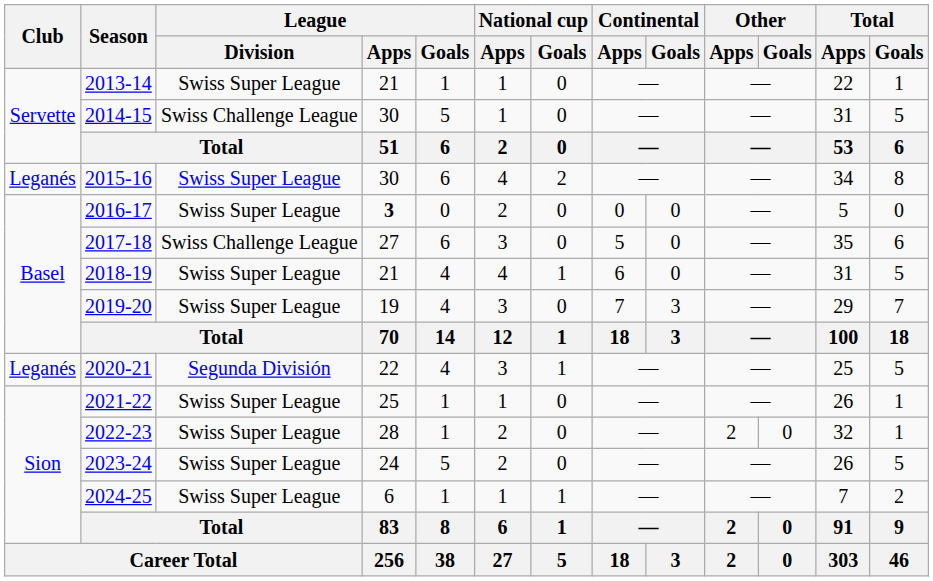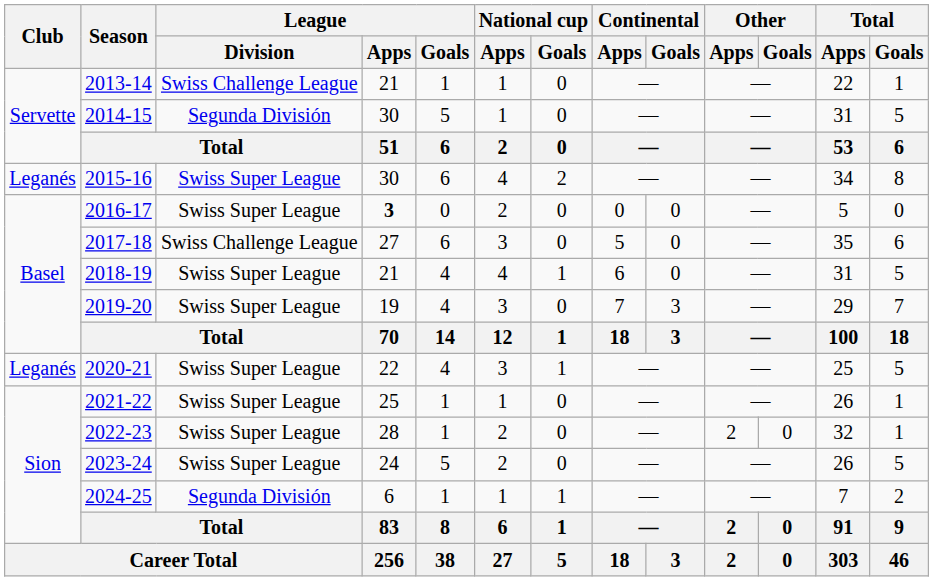 <table class="wikitable" style="text-align: center;">
 <tr>
 <th rowspan="2">Club</th>
 <th rowspan="2">Season</th>
 <th colspan="3">League</th>
 <th colspan="2">National cup</th>
 <th colspan="2">Continental</th>
 <th colspan="2">Other</th>
 <th colspan="2">Total</th>
 </tr>
 <tr>
 <th>Division</th>
 <th>Apps</th>
 <th>Goals</th>
 <th>Apps</th>
 <th>Goals</th>
 <th>Apps</th>
 <th>Goals</th>
 <th>Apps</th>
 <th>Goals</th>
 <th>Apps</th>
 <th>Goals</th>
 </tr>
 <tr>
 <td rowspan="3"><a href='#'>Servette</a></td>
 <td><a href='#'>2013-14</a></td>
-<td>Swiss Super League</td>
+<td><a href='#'>Swiss Challenge League</a></td>
 <td>21</td>
 <td>1</td>
 <td>1</td>
 <td>0</td>
 <td colspan="2">—</td>
 <td colspan="2">—</td>
 <td>22</td>
 <td>1</td>
 </tr>
 <tr>
 <td><a href='#'>2014-15</a></td>
-<td>Swiss Challenge League</td>
+<td><a href='#'>Segunda División</a></td>
 <td>30</td>
 <td>5</td>
 <td>1</td>
 <td>0</td>
 <td colspan="2">—</td>
 <td colspan="2">—</td>
 <td>31</td>
 <td>5</td>
 </tr>
 <tr>
 <th colspan="2">Total</th>
 <th>51</th>
 <th>6</th>
 <th>2</th>
 <th>0</th>
 <th colspan="2">—</th>
 <th colspan="2">—</th>
 <th>53</th>
 <th>6</th>
 </tr>
 <tr>
 <td><a href='#'>Leganés</a></td>
 <td><a href='#'>2015-16</a></td>
 <td><a href='#'>Swiss Super League</a></td>
 <td>30</td>
 <td>6</td>
 <td>4</td>
 <td>2</td>
 <td colspan="2">—</td>
 <td colspan="2">—</td>
 <td>34</td>
 <td>8</td>
 </tr>
 <tr>
 <td rowspan="5"><a href='#'>Basel</a></td>
 <td><a href='#'>2016-17</a></td>
 <td>Swiss Super League</td>
 <td><strong>3</strong></td>
 <td>0</td>
 <td>2</td>
 <td>0</td>
 <td>0</td>
 <td>0</td>
 <td colspan="2">—</td>
 <td>5</td>
 <td>0</td>
 </tr>
 <tr>
 <td><a href='#'>2017-18</a></td>
 <td>Swiss Challenge League</td>
 <td>27</td>
 <td>6</td>
 <td>3</td>
 <td>0</td>
 <td>5</td>
 <td>0</td>
 <td colspan="2">—</td>
 <td>35</td>
 <td>6</td>
 </tr>
 <tr>
 <td><a href='#'>2018-19</a></td>
 <td>Swiss Super League</td>
 <td>21</td>
 <td>4</td>
 <td>4</td>
 <td>1</td>
 <td>6</td>
 <td>0</td>
 <td colspan="2">—</td>
 <td>31</td>
 <td>5</td>
 </tr>
 <tr>
 <td><a href='#'>2019-20</a></td>
 <td>Swiss Super League</td>
 <td>19</td>
 <td>4</td>
 <td>3</td>
 <td>0</td>
 <td>7</td>
 <td>3</td>
 <td colspan="2">—</td>
 <td>29</td>
 <td>7</td>
 </tr>
 <tr>
 <th colspan="2">Total</th>
 <th>70</th>
 <th>14</th>
 <th>12</th>
 <th>1</th>
 <th>18</th>
 <th>3</th>
 <th colspan="2">—</th>
 <th>100</th>
 <th>18</th>
 </tr>
 <tr>
 <td><a href='#'>Leganés</a></td>
 <td><a href='#'>2020-21</a></td>
-<td><a href='#'>Segunda División</a></td>
+<td>Swiss Super League</td>
 <td>22</td>
 <td>4</td>
 <td>3</td>
 <td>1</td>
 <td colspan="2">—</td>
 <td colspan="2">—</td>
 <td>25</td>
 <td>5</td>
 </tr>
 <tr>
 <td rowspan="5"><a href='#'>Sion</a></td>
 <td><a href='#'>2021-22</a></td>
 <td>Swiss Super League</td>
 <td>25</td>
 <td>1</td>
 <td>1</td>
 <td>0</td>
 <td colspan="2">—</td>
 <td colspan="2">—</td>
 <td>26</td>
 <td>1</td>
 </tr>
 <tr>
 <td><a href='#'>2022-23</a></td>
 <td>Swiss Super League</td>
 <td>28</td>
 <td>1</td>
 <td>2</td>
 <td>0</td>
 <td colspan="2">—</td>
 <td>2</td>
 <td>0</td>
 <td>32</td>
 <td>1</td>
 </tr>
 <tr>
 <td><a href='#'>2023-24</a></td>
 <td>Swiss Super League</td>
 <td>24</td>
 <td>5</td>
 <td>2</td>
 <td>0</td>
 <td colspan="2">—</td>
 <td colspan="2">—</td>
 <td>26</td>
 <td>5</td>
 </tr>
 <tr>
 <td><a href='#'>2024-25</a></td>
-<td>Swiss Super League</td>
+<td><a href='#'>Segunda División</a></td>
 <td>6</td>
 <td>1</td>
 <td>1</td>
 <td>1</td>
 <td colspan="2">—</td>
 <td colspan="2">—</td>
 <td>7</td>
 <td>2</td>
 </tr>
 <tr>
 <th colspan="2">Total</th>
 <th>83</th>
 <th>8</th>
 <th>6</th>
 <th>1</th>
 <th colspan="2">—</th>
 <th>2</th>
 <th>0</th>
 <th>91</th>
 <th>9</th>
 </tr>
 <tr>
 <th colspan="3">Career Total</th>
 <th>256</th>
 <th>38</th>
 <th>27</th>
 <th>5</th>
 <th>18</th>
 <th>3</th>
 <th>2</th>
 <th>0</th>
 <th>303</th>
 <th>46</th>
 </tr>
 </table>
